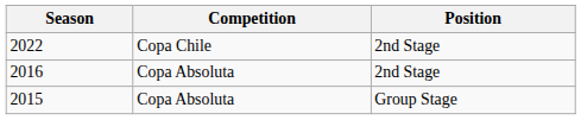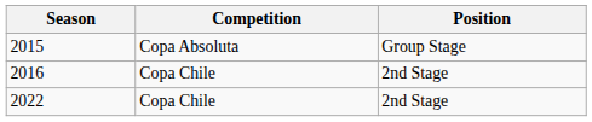 <table class="wikitable center" style="white-space:nowrap; font-size:90%; width:500px; margin:auto;">
 <tr>
 <th>Season</th>
 <th>Competition</th>
 <th>Position</th>
 </tr>
 <tr>
+<td>2015</td>
+<td>Copa Absoluta</td>
+<td>Group Stage</td>
+</tr>
+<tr>
+<td>2016</td>
+<td>Copa Chile</td>
+<td>2nd Stage</td>
+</tr>
+<tr>
 <td>2022</td>
 <td>Copa Chile</td>
 <td>2nd Stage</td>
 </tr>
-<tr>
-<td>2016</td>
-<td>Copa Absoluta</td>
-<td>2nd Stage</td>
-</tr>
-<tr>
-<td>2015</td>
-<td>Copa Absoluta</td>
-<td>Group Stage</td>
-</tr>
 </table>
